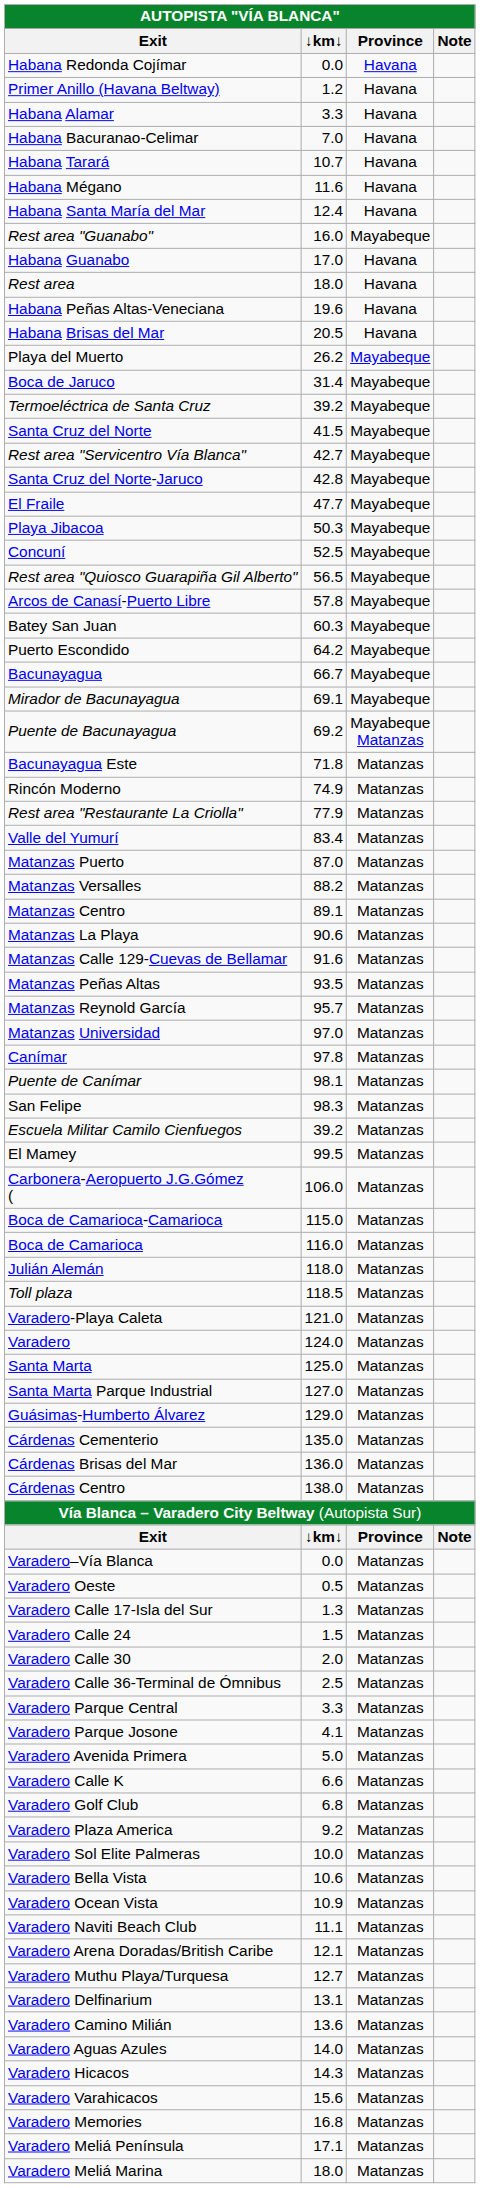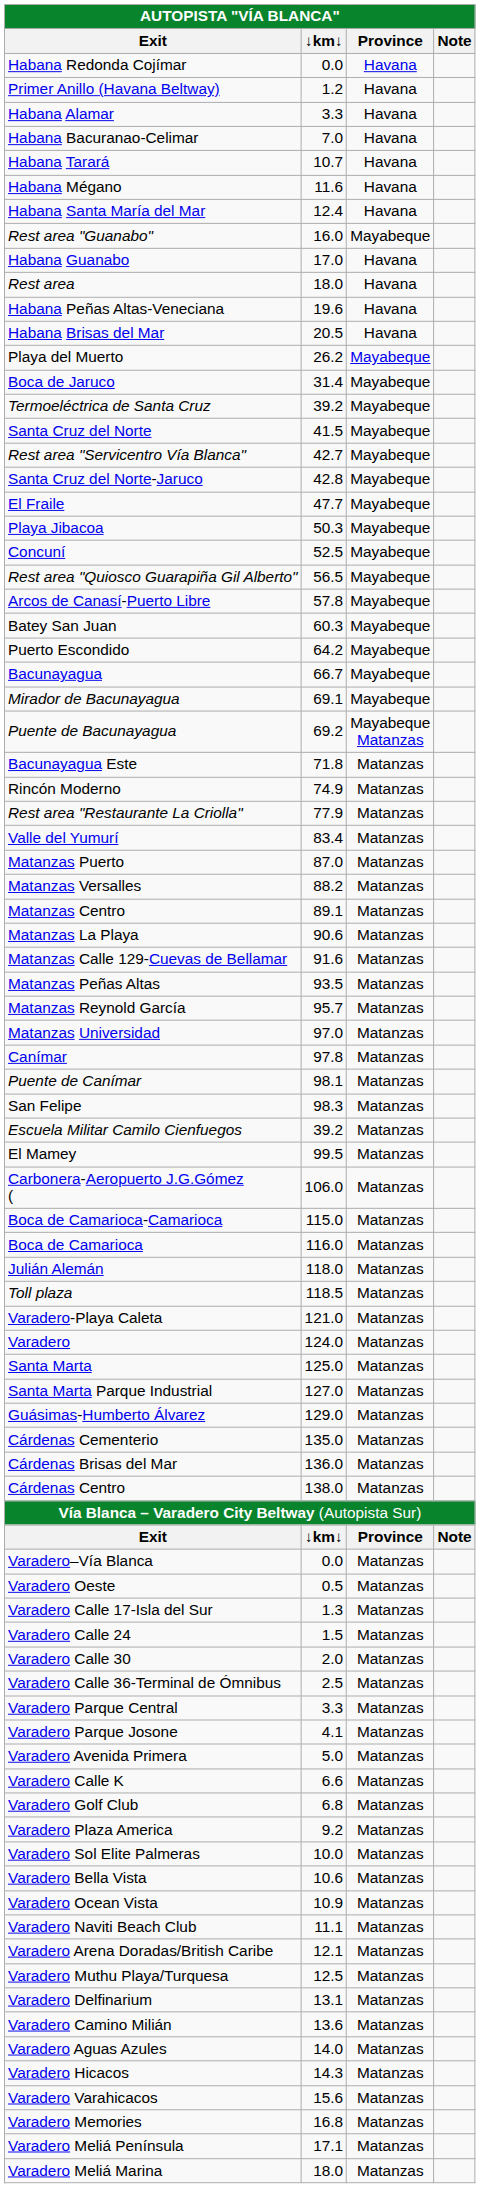 <table class="wikitable">
 <tr align="center" bgcolor="08842C" style="color: white;font-size:100%;">
 <td colspan="6"><strong>AUTOPISTA "VÍA BLANCA"</strong></td>
 </tr>
 <tr>
 <th><strong>Exit</strong></th>
 <th align="center"><strong>↓km↓</strong></th>
 <th align="center"><strong>Province</strong></th>
 <th align="center"><strong>Note</strong></th>
 </tr>
 <tr>
 <td> <a href='#'>Habana</a> Redonda Cojímar</td>
 <td align="right">0.0</td>
 <td align="center"><a href='#'>Havana</a></td>
 <td> </td>
 </tr>
 <tr>
 <td>  <a href='#'>Primer Anillo (Havana Beltway)</a><br></td>
 <td align="right">1.2</td>
 <td align="center">Havana</td>
 <td> </td>
 </tr>
 <tr>
 <td> <a href='#'>Habana</a> <a href='#'>Alamar</a></td>
 <td align="right">3.3</td>
 <td align="center">Havana</td>
 <td> </td>
 </tr>
 <tr>
 <td> <a href='#'>Habana</a> Bacuranao-Celimar</td>
 <td align="right">7.0</td>
 <td align="center">Havana</td>
 <td> </td>
 </tr>
 <tr>
 <td> <a href='#'>Habana</a> <a href='#'>Tarará</a></td>
 <td align="right">10.7</td>
 <td align="center">Havana</td>
 <td> </td>
 </tr>
 <tr>
 <td> <a href='#'>Habana</a> Mégano</td>
 <td align="right">11.6</td>
 <td align="center">Havana</td>
 <td> </td>
 </tr>
 <tr>
 <td> <a href='#'>Habana</a> <a href='#'>Santa María del Mar</a></td>
 <td align="right">12.4</td>
 <td align="center">Havana</td>
 <td> </td>
 </tr>
 <tr>
 <td> <em>Rest area "Guanabo"</em></td>
 <td align="right">16.0</td>
 <td align="center">Mayabeque</td>
 <td> </td>
 </tr>
 <tr>
 <td>  <a href='#'>Habana</a> <a href='#'>Guanabo</a></td>
 <td align="right">17.0</td>
 <td align="center">Havana</td>
 <td> </td>
 </tr>
 <tr>
 <td> <em>Rest area</em></td>
 <td align="right">18.0</td>
 <td align="center">Havana</td>
 <td> </td>
 </tr>
 <tr>
 <td> <a href='#'>Habana</a> Peñas Altas-Veneciana<br></td>
 <td align="right">19.6</td>
 <td align="center">Havana</td>
 <td> </td>
 </tr>
 <tr>
 <td> <a href='#'>Habana</a> <a href='#'>Brisas del Mar</a></td>
 <td align="right">20.5</td>
 <td align="center">Havana</td>
 <td> </td>
 </tr>
 <tr>
 <td> Playa del Muerto<br></td>
 <td align="right">26.2</td>
 <td align="center"><a href='#'>Mayabeque</a></td>
 <td> </td>
 </tr>
 <tr>
 <td> <a href='#'>Boca de Jaruco</a></td>
 <td align="right">31.4</td>
 <td align="center">Mayabeque</td>
 <td> </td>
 </tr>
 <tr>
 <td> <em>Termoeléctrica de Santa Cruz</em><br></td>
 <td align="right">39.2</td>
 <td align="center">Mayabeque</td>
 <td> </td>
 </tr>
 <tr>
 <td>  <a href='#'>Santa Cruz del Norte</a></td>
 <td align="right">41.5</td>
 <td align="center">Mayabeque</td>
 <td> </td>
 </tr>
 <tr>
 <td> <em>Rest area "Servicentro Vía Blanca"</em></td>
 <td align="right">42.7</td>
 <td align="center">Mayabeque</td>
 <td> </td>
 </tr>
 <tr>
 <td>  <a href='#'>Santa Cruz del Norte</a>-<a href='#'>Jaruco</a><br></td>
 <td align="right">42.8</td>
 <td align="center">Mayabeque</td>
 <td> </td>
 </tr>
 <tr>
 <td> <a href='#'>El Fraile</a></td>
 <td align="right">47.7</td>
 <td align="center">Mayabeque</td>
 <td> </td>
 </tr>
 <tr>
 <td>  <a href='#'>Playa Jibacoa</a></td>
 <td align="right">50.3</td>
 <td align="center">Mayabeque</td>
 <td> </td>
 </tr>
 <tr>
 <td> <a href='#'>Concuní</a></td>
 <td align="right">52.5</td>
 <td align="center">Mayabeque</td>
 <td> </td>
 </tr>
 <tr>
 <td> <em>Rest area "Quiosco Guarapiña Gil Alberto"</em></td>
 <td align="right">56.5</td>
 <td align="center">Mayabeque</td>
 <td> </td>
 </tr>
 <tr>
 <td>  <a href='#'>Arcos de Canasí</a>-<a href='#'>Puerto Libre</a><br></td>
 <td align="right">57.8</td>
 <td align="center">Mayabeque</td>
 <td> </td>
 </tr>
 <tr>
 <td> Batey San Juan</td>
 <td align="right">60.3</td>
 <td align="center">Mayabeque</td>
 <td> </td>
 </tr>
 <tr>
 <td> Puerto Escondido</td>
 <td align="right">64.2</td>
 <td align="center">Mayabeque</td>
 <td> </td>
 </tr>
 <tr>
 <td> <a href='#'>Bacunayagua</a></td>
 <td align="right">66.7</td>
 <td align="center">Mayabeque</td>
 <td> </td>
 </tr>
 <tr>
 <td> <em>Mirador de Bacunayagua</em><br></td>
 <td align="right">69.1</td>
 <td align="center">Mayabeque</td>
 <td> </td>
 </tr>
 <tr>
 <td> <em>Puente de Bacunayagua</em></td>
 <td align="right">69.2</td>
 <td align="center">Mayabeque<br><a href='#'>Matanzas</a></td>
 <td> </td>
 </tr>
 <tr>
 <td> <a href='#'>Bacunayagua</a> Este</td>
 <td align="right">71.8</td>
 <td align="center">Matanzas</td>
 <td> </td>
 </tr>
 <tr>
 <td> Rincón Moderno</td>
 <td align="right">74.9</td>
 <td align="center">Matanzas</td>
 <td> </td>
 </tr>
 <tr>
 <td> <em>Rest area "Restaurante La Criolla"</em></td>
 <td align="right">77.9</td>
 <td align="center">Matanzas</td>
 <td> </td>
 </tr>
 <tr>
 <td> <a href='#'>Valle del Yumurí</a><br></td>
 <td align="right">83.4</td>
 <td align="center">Matanzas</td>
 <td> </td>
 </tr>
 <tr>
 <td> <a href='#'>Matanzas</a> Puerto</td>
 <td align="right">87.0</td>
 <td align="center">Matanzas</td>
 <td> </td>
 </tr>
 <tr>
 <td> <a href='#'>Matanzas</a> Versalles</td>
 <td align="right">88.2</td>
 <td align="center">Matanzas</td>
 <td> </td>
 </tr>
 <tr>
 <td> <a href='#'>Matanzas</a> Centro</td>
 <td align="right">89.1</td>
 <td align="center">Matanzas</td>
 <td> </td>
 </tr>
 <tr>
 <td> <a href='#'>Matanzas</a> La Playa</td>
 <td align="right">90.6</td>
 <td align="center">Matanzas</td>
 <td> </td>
 </tr>
 <tr>
 <td>  <a href='#'>Matanzas</a> Calle 129-<a href='#'>Cuevas de Bellamar</a></td>
 <td align="right">91.6</td>
 <td align="center">Matanzas</td>
 <td></td>
 </tr>
 <tr>
 <td>  <a href='#'>Matanzas</a> Peñas Altas</td>
 <td align="right">93.5</td>
 <td align="center">Matanzas</td>
 <td></td>
 </tr>
 <tr>
 <td> <a href='#'>Matanzas</a> Reynold García</td>
 <td align="right">95.7</td>
 <td align="center">Matanzas</td>
 <td> </td>
 </tr>
 <tr>
 <td> <a href='#'>Matanzas</a> <a href='#'>Universidad</a></td>
 <td align="right">97.0</td>
 <td align="center">Matanzas</td>
 <td> </td>
 </tr>
 <tr>
 <td> <a href='#'>Canímar</a></td>
 <td align="right">97.8</td>
 <td align="center">Matanzas</td>
 <td> </td>
 </tr>
 <tr>
 <td> <em>Puente de Canímar</em></td>
 <td align="right">98.1</td>
 <td align="center">Matanzas</td>
 <td> </td>
 </tr>
 <tr>
 <td> San Felipe</td>
 <td align="right">98.3</td>
 <td align="center">Matanzas</td>
 <td> </td>
 </tr>
 <tr>
 <td> <em>Escuela Militar Camilo Cienfuegos</em><br></td>
 <td align="right">39.2</td>
 <td align="center">Matanzas</td>
 <td> </td>
 </tr>
 <tr>
 <td> El Mamey</td>
 <td align="right">99.5</td>
 <td align="center">Matanzas</td>
 <td> </td>
 </tr>
 <tr>
 <td>  <a href='#'>Carbonera</a>-<a href='#'>Aeropuerto J.G.Gómez</a><br>(</td>
 <td align="right">106.0</td>
 <td align="center">Matanzas</td>
 <td> </td>
 </tr>
 <tr>
 <td> <a href='#'>Boca de Camarioca</a>-<a href='#'>Camarioca</a></td>
 <td align="right">115.0</td>
 <td align="center">Matanzas</td>
 <td> </td>
 </tr>
 <tr>
 <td> <a href='#'>Boca de Camarioca</a></td>
 <td align="right">116.0</td>
 <td align="center">Matanzas</td>
 <td> </td>
 </tr>
 <tr>
 <td> <a href='#'>Julián Alemán</a></td>
 <td align="right">118.0</td>
 <td align="center">Matanzas</td>
 <td> </td>
 </tr>
 <tr>
 <td> <em>Toll plaza</em></td>
 <td align="right">118.5</td>
 <td align="center">Matanzas</td>
 <td> </td>
 </tr>
 <tr>
 <td> <a href='#'>Varadero</a>-Playa Caleta</td>
 <td align="right">121.0</td>
 <td align="center">Matanzas</td>
 <td> </td>
 </tr>
 <tr>
 <td> <a href='#'>Varadero</a><br></td>
 <td align="right">124.0</td>
 <td align="center">Matanzas</td>
 <td> </td>
 </tr>
 <tr>
 <td> <a href='#'>Santa Marta</a></td>
 <td align="right">125.0</td>
 <td align="center">Matanzas</td>
 <td> </td>
 </tr>
 <tr>
 <td> <a href='#'>Santa Marta</a> Parque Industrial</td>
 <td align="right">127.0</td>
 <td align="center">Matanzas</td>
 <td> </td>
 </tr>
 <tr>
 <td> <a href='#'>Guásimas</a>-<a href='#'>Humberto Álvarez</a></td>
 <td align="right">129.0</td>
 <td align="center">Matanzas</td>
 <td> </td>
 </tr>
 <tr>
 <td> <a href='#'>Cárdenas</a> Cementerio</td>
 <td align="right">135.0</td>
 <td align="center">Matanzas</td>
 <td> </td>
 </tr>
 <tr>
 <td> <a href='#'>Cárdenas</a> Brisas del Mar<br></td>
 <td align="right">136.0</td>
 <td align="center">Matanzas</td>
 <td> </td>
 </tr>
 <tr>
 <td> <a href='#'>Cárdenas</a> Centro</td>
 <td align="right">138.0</td>
 <td align="center">Matanzas</td>
 <td> </td>
 </tr>
 <tr align="center" bgcolor="08842C" style="color: white;font-size:100%;">
 <td colspan="6"><strong>Vía Blanca – Varadero City Beltway</strong> (Autopista Sur)</td>
 </tr>
 <tr>
 <th><strong>Exit</strong></th>
 <th align="center"><strong>↓km↓</strong></th>
 <th align="center"><strong>Province</strong></th>
 <th align="center"><strong>Note</strong></th>
 </tr>
 <tr>
 <td> <a href='#'>Varadero</a>–Vía Blanca </td>
 <td align="right">0.0</td>
 <td align="center">Matanzas</td>
 <td> </td>
 </tr>
 <tr>
 <td> <a href='#'>Varadero</a> Oeste</td>
 <td align="right">0.5</td>
 <td align="center">Matanzas</td>
 <td> </td>
 </tr>
 <tr>
 <td> <a href='#'>Varadero</a> Calle 17-Isla del Sur</td>
 <td align="right">1.3</td>
 <td align="center">Matanzas</td>
 <td> </td>
 </tr>
 <tr>
 <td> <a href='#'>Varadero</a> Calle 24</td>
 <td align="right">1.5</td>
 <td align="center">Matanzas</td>
 <td> </td>
 </tr>
 <tr>
 <td> <a href='#'>Varadero</a> Calle 30</td>
 <td align="right">2.0</td>
 <td align="center">Matanzas</td>
 <td> </td>
 </tr>
 <tr>
 <td> <a href='#'>Varadero</a> Calle 36-Terminal de Ómnibus</td>
 <td align="right">2.5</td>
 <td align="center">Matanzas</td>
 <td> </td>
 </tr>
 <tr>
 <td> <a href='#'>Varadero</a> Parque Central</td>
 <td align="right">3.3</td>
 <td align="center">Matanzas</td>
 <td> </td>
 </tr>
 <tr>
 <td> <a href='#'>Varadero</a> Parque Josone</td>
 <td align="right">4.1</td>
 <td align="center">Matanzas</td>
 <td> </td>
 </tr>
 <tr>
 <td> <a href='#'>Varadero</a> Avenida Primera</td>
 <td align="right">5.0</td>
 <td align="center">Matanzas</td>
 <td> </td>
 </tr>
 <tr>
 <td> <a href='#'>Varadero</a> Calle K</td>
 <td align="right">6.6</td>
 <td align="center">Matanzas</td>
 <td> </td>
 </tr>
 <tr>
 <td> <a href='#'>Varadero</a> Golf Club</td>
 <td align="right">6.8</td>
 <td align="center">Matanzas</td>
 <td> </td>
 </tr>
 <tr>
 <td> <a href='#'>Varadero</a> Plaza America</td>
 <td align="right">9.2</td>
 <td align="center">Matanzas</td>
 <td> </td>
 </tr>
 <tr>
 <td> <a href='#'>Varadero</a> Sol Elite Palmeras</td>
 <td align="right">10.0</td>
 <td align="center">Matanzas</td>
 <td> </td>
 </tr>
 <tr>
 <td> <a href='#'>Varadero</a> Bella Vista</td>
 <td align="right">10.6</td>
 <td align="center">Matanzas</td>
 <td> </td>
 </tr>
 <tr>
 <td> <a href='#'>Varadero</a> Ocean Vista</td>
 <td align="right">10.9</td>
 <td align="center">Matanzas</td>
 <td> </td>
 </tr>
 <tr>
 <td> <a href='#'>Varadero</a> Naviti Beach Club</td>
 <td align="right">11.1</td>
 <td align="center">Matanzas</td>
 <td> </td>
 </tr>
 <tr>
 <td> <a href='#'>Varadero</a> Arena Doradas/British Caribe</td>
 <td align="right">12.1</td>
 <td align="center">Matanzas</td>
 <td> </td>
 </tr>
 <tr>
 <td> <a href='#'>Varadero</a> Muthu Playa/Turquesa</td>
-<td align="right">12.7</td>
+<td align="right">12.5</td>
 <td align="center">Matanzas</td>
 <td> </td>
 </tr>
 <tr>
 <td> <a href='#'>Varadero</a> Delfinarium</td>
 <td align="right">13.1</td>
 <td align="center">Matanzas</td>
 <td> </td>
 </tr>
 <tr>
 <td> <a href='#'>Varadero</a> Camino Milián</td>
 <td align="right">13.6</td>
 <td align="center">Matanzas</td>
 <td> </td>
 </tr>
 <tr>
 <td> <a href='#'>Varadero</a> Aguas Azules</td>
 <td align="right">14.0</td>
 <td align="center">Matanzas</td>
 <td> </td>
 </tr>
 <tr>
 <td> <a href='#'>Varadero</a> Hicacos</td>
 <td align="right">14.3</td>
 <td align="center">Matanzas</td>
 <td> </td>
 </tr>
 <tr>
 <td> <a href='#'>Varadero</a> Varahicacos</td>
 <td align="right">15.6</td>
 <td align="center">Matanzas</td>
 <td> </td>
 </tr>
 <tr>
 <td> <a href='#'>Varadero</a> Memories</td>
 <td align="right">16.8</td>
 <td align="center">Matanzas</td>
 <td> </td>
 </tr>
 <tr>
 <td> <a href='#'>Varadero</a> Meliá Península</td>
 <td align="right">17.1</td>
 <td align="center">Matanzas</td>
 <td> </td>
 </tr>
 <tr>
 <td> <a href='#'>Varadero</a> Meliá Marina</td>
 <td align="right">18.0</td>
 <td align="center">Matanzas</td>
 <td> </td>
 </tr>
 </table>
